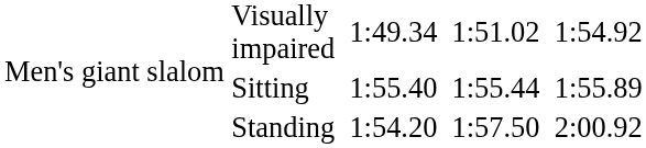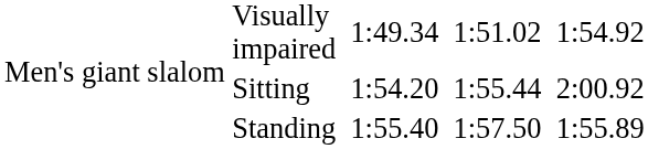 <table>
 <tr>
 <td rowspan="3">Men's giant slalom<br></td>
 <td>Visually<br>impaired</td>
 <td></td>
 <td>1:49.34</td>
 <td></td>
 <td>1:51.02</td>
 <td></td>
 <td>1:54.92</td>
 </tr>
 <tr>
 <td>Sitting</td>
 <td></td>
-<td>1:55.40</td>
+<td>1:54.20</td>
 <td></td>
 <td>1:55.44</td>
 <td></td>
-<td>1:55.89</td>
+<td>2:00.92</td>
 </tr>
 <tr>
 <td>Standing</td>
 <td></td>
-<td>1:54.20</td>
+<td>1:55.40</td>
 <td></td>
 <td>1:57.50</td>
 <td></td>
-<td>2:00.92</td>
+<td>1:55.89</td>
 </tr>
 </table>
